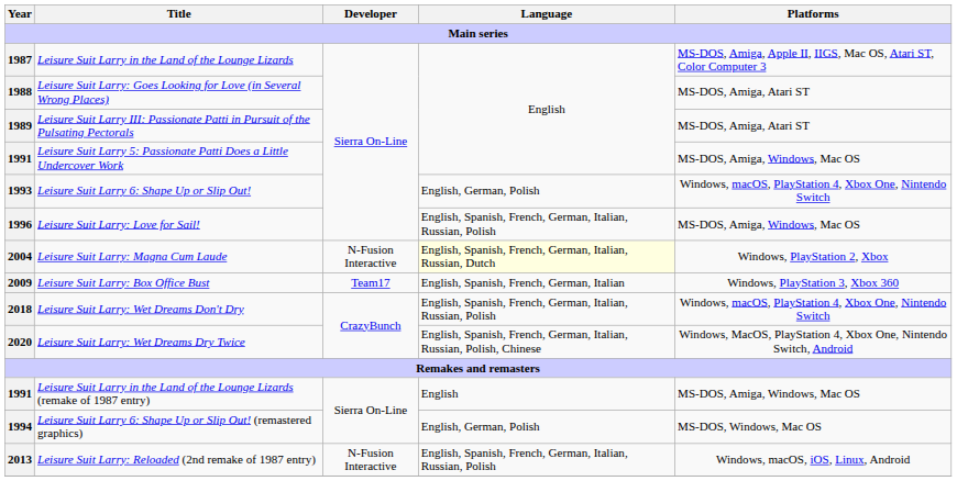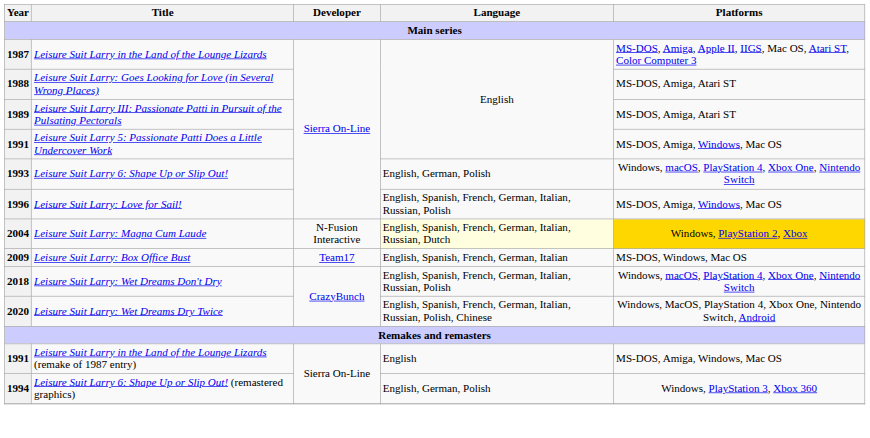 <table class="wikitable">
 <tr>
 <th>Year</th>
 <th>Title</th>
 <th>Developer</th>
 <th>Language</th>
 <th>Platforms</th>
 </tr>
 <tr>
 <th colspan="5" scope="col" style="background-color:#ccccff;">Main series</th>
 </tr>
 <tr>
 <th scope="row">1987</th>
 <td><em><a href='#'>Leisure Suit Larry in the Land of the Lounge Lizards</a></em></td>
 <td rowspan="6" style="text-align:center;"><a href='#'>Sierra On-Line</a></td>
 <td rowspan="4" style="text-align:center;">English</td>
 <td><a href='#'>MS-DOS</a>, <a href='#'>Amiga</a>, <a href='#'>Apple II</a>, <a href='#'>IIGS</a>, Mac OS, <a href='#'>Atari ST</a>, <a href='#'>Color Computer 3</a></td>
 </tr>
 <tr>
 <th>1988</th>
 <td><em><a href='#'>Leisure Suit Larry: Goes Looking for Love (in Several Wrong Places)</a></em></td>
 <td>MS-DOS, Amiga, Atari ST</td>
 </tr>
 <tr>
 <th>1989</th>
 <td><em><a href='#'>Leisure Suit Larry III: Passionate Patti in Pursuit of the Pulsating Pectorals</a></em></td>
 <td>MS-DOS, Amiga, Atari ST</td>
 </tr>
 <tr>
 <th>1991</th>
 <td><em><a href='#'>Leisure Suit Larry 5: Passionate Patti Does a Little Undercover Work</a></em></td>
 <td>MS-DOS, Amiga, <a href='#'>Windows</a>, Mac OS</td>
 </tr>
 <tr>
 <th>1993</th>
 <td><em><a href='#'>Leisure Suit Larry 6: Shape Up or Slip Out!</a></em></td>
 <td>English, German, Polish</td>
 <td style="text-align:center;">Windows, <a href='#'>macOS</a>, <a href='#'>PlayStation&nbsp;4</a>, <a href='#'>Xbox One</a>, <a href='#'>Nintendo Switch</a></td>
 </tr>
 <tr>
 <th>1996</th>
 <td><em><a href='#'>Leisure Suit Larry: Love for Sail!</a></em></td>
 <td>English, Spanish, French, German, Italian, Russian, Polish</td>
 <td>MS-DOS, Amiga, <a href='#'>Windows</a>, Mac OS</td>
 </tr>
 <tr>
 <th>2004</th>
 <td><em><a href='#'>Leisure Suit Larry: Magna Cum Laude</a></em></td>
 <td style="text-align:center;">N-Fusion Interactive</td>
 <td style="background: lightyellow;">English, Spanish, French, German, Italian, Russian, Dutch</td>
-<td style="text-align:center;">Windows, <a href='#'>PlayStation 2</a>, <a href='#'>Xbox</a></td>
+<td style="background: gold; text-align:center;">Windows, <a href='#'>PlayStation 2</a>, <a href='#'>Xbox</a></td>
 </tr>
 <tr>
 <th>2009</th>
 <td><em><a href='#'>Leisure Suit Larry: Box Office Bust</a></em></td>
 <td style="text-align:center;"><a href='#'>Team17</a></td>
 <td>English, Spanish, French, German, Italian</td>
-<td style="text-align:center;">Windows, <a href='#'>PlayStation 3</a>, <a href='#'>Xbox&nbsp;360</a></td>
+<td>MS-DOS, Windows, Mac OS</td>
 </tr>
 <tr>
 <th>2018</th>
 <td><em><a href='#'>Leisure Suit Larry: Wet Dreams Don't Dry</a></em></td>
 <td rowspan="2" style="text-align:center;"><a href='#'>CrazyBunch</a></td>
 <td>English, Spanish, French, German, Italian, Russian, Polish</td>
 <td style="text-align:center;">Windows, <a href='#'>macOS</a>, <a href='#'>PlayStation&nbsp;4</a>, <a href='#'>Xbox One</a>, <a href='#'>Nintendo Switch</a></td>
 </tr>
 <tr>
 <th>2020</th>
 <td><em><a href='#'>Leisure Suit Larry: Wet Dreams Dry Twice</a></em></td>
 <td>English, Spanish, French, German, Italian, Russian, Polish, Chinese</td>
 <td style="text-align:center;">Windows, MacOS, PlayStation 4, Xbox One, Nintendo Switch, <a href='#'>Android</a></td>
 </tr>
 <tr>
 <th colspan="5" scope="col" style="background-color:#ccccff;">Remakes and remasters</th>
 </tr>
 <tr>
 <th>1991</th>
 <td><em><a href='#'>Leisure Suit Larry in the Land of the Lounge Lizards</a></em> (remake of 1987 entry)</td>
 <td rowspan="2" style="text-align:center;">Sierra On-Line</td>
 <td>English</td>
 <td>MS-DOS, Amiga, Windows, Mac OS</td>
 </tr>
 <tr>
 <th scope="row">1994</th>
 <td><em><a href='#'>Leisure Suit Larry 6: Shape Up or Slip Out!</a></em> (remastered graphics)</td>
 <td>English, German, Polish</td>
-<td>MS-DOS, Windows, Mac OS</td>
-</tr>
-<tr>
-<th>2013</th>
-<td><em><a href='#'>Leisure Suit Larry: Reloaded</a></em> (2nd remake of 1987 entry)</td>
-<td style="text-align:center;">N-Fusion Interactive</td>
-<td>English, Spanish, French, German, Italian, Russian, Polish</td>
-<td style="text-align:center;">Windows, macOS, <a href='#'>iOS</a>, <a href='#'>Linux</a>, Android</td>
+<td style="text-align:center;">Windows, <a href='#'>PlayStation 3</a>, <a href='#'>Xbox&nbsp;360</a></td>
 </tr>
 <tr>
 </tr>
 </table>
